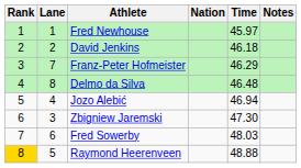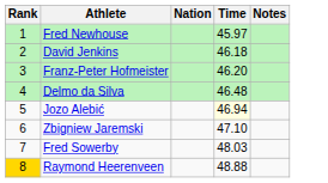 <table class="wikitable sortable" style="text-align:center">
 <tr>
 <th>Rank</th>
-<th>Lane</th>
 <th>Athlete</th>
 <th>Nation</th>
 <th>Time</th>
 <th>Notes</th>
 </tr>
 <tr style="background:#bbf3bb;">
-<td>1</td>
 <td>1</td>
 <td align=left><a href='#'>Fred Newhouse</a></td>
 <td align=left></td>
 <td>45.97</td>
 <td></td>
 </tr>
 <tr style="background:#bbf3bb;">
 <td>2</td>
-<td>2</td>
 <td align=left><a href='#'>David Jenkins</a></td>
 <td align=left></td>
 <td>46.18</td>
 <td></td>
 </tr>
 <tr style="background:#bbf3bb;">
 <td>3</td>
-<td>7</td>
 <td align=left><a href='#'>Franz-Peter Hofmeister</a></td>
 <td align=left></td>
-<td>46.29</td>
+<td>46.20</td>
 <td></td>
 </tr>
 <tr style="background:#bbf3bb;">
 <td>4</td>
-<td>8</td>
 <td align=left><a href='#'>Delmo da Silva</a></td>
 <td align=left></td>
 <td>46.48</td>
 <td></td>
 </tr>
 <tr>
 <td>5</td>
-<td>4</td>
 <td align=left><a href='#'>Jozo Alebić</a></td>
 <td align=left></td>
-<td>46.94</td>
+<td style="background: lightyellow;">46.94</td>
 <td></td>
 </tr>
 <tr>
 <td>6</td>
-<td>3</td>
 <td align=left><a href='#'>Zbigniew Jaremski</a></td>
 <td align=left></td>
-<td>47.30</td>
+<td>47.10</td>
 <td></td>
 </tr>
 <tr>
 <td>7</td>
-<td>6</td>
 <td align=left><a href='#'>Fred Sowerby</a></td>
 <td align=left></td>
 <td>48.03</td>
 <td></td>
 </tr>
 <tr>
 <td style="background: gold;">8</td>
-<td>5</td>
 <td align=left><a href='#'>Raymond Heerenveen</a></td>
 <td align=left></td>
 <td>48.88</td>
 <td></td>
 </tr>
 </table>
